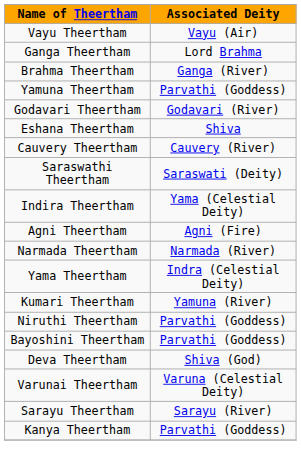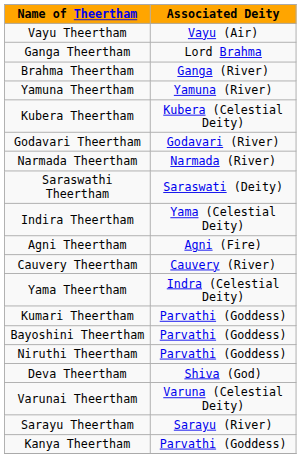 <table class="wikitable sortable" style="width: 25em; text-align: center;">
 <tr>
 </tr>
 <tr>
 </tr>
 <tr style="background:orange">
 <td width="25em"><strong>Name of <a href='#'>Theertham</a></strong></td>
 <td width="25em"><strong>Associated Deity</strong></td>
 </tr>
 <tr>
 <td>Vayu Theertham</td>
 <td><a href='#'>Vayu</a> (Air)</td>
 </tr>
 <tr>
 <td>Ganga Theertham</td>
 <td>Lord <a href='#'>Brahma</a></td>
 </tr>
 <tr>
 <td>Brahma Theertham</td>
 <td><a href='#'>Ganga</a> (River)</td>
 </tr>
 <tr>
 <td>Yamuna Theertham</td>
-<td><a href='#'>Parvathi</a> (Goddess)</td>
+<td><a href='#'>Yamuna</a> (River)</td>
+</tr>
+<tr>
+<td>Kubera Theertham</td>
+<td><a href='#'>Kubera</a> (Celestial Deity)</td>
 </tr>
 <tr>
 <td>Godavari Theertham</td>
 <td><a href='#'>Godavari</a> (River)</td>
 </tr>
 <tr>
-<td>Eshana Theertham</td>
-<td><a href='#'>Shiva</a></td>
-</tr>
-<tr>
-<td>Cauvery Theertham</td>
-<td><a href='#'>Cauvery</a> (River)</td>
+<td>Narmada Theertham</td>
+<td><a href='#'>Narmada</a> (River)</td>
 </tr>
 <tr>
 <td>Saraswathi Theertham</td>
 <td><a href='#'>Saraswati</a> (Deity)</td>
 </tr>
 <tr>
 <td>Indira Theertham</td>
 <td><a href='#'>Yama</a> (Celestial Deity)</td>
 </tr>
 <tr>
 <td>Agni Theertham</td>
 <td><a href='#'>Agni</a> (Fire)</td>
 </tr>
 <tr>
-<td>Narmada Theertham</td>
-<td><a href='#'>Narmada</a> (River)</td>
+<td>Cauvery Theertham</td>
+<td><a href='#'>Cauvery</a> (River)</td>
 </tr>
 <tr>
 <td>Yama Theertham</td>
 <td><a href='#'>Indra</a> (Celestial Deity)</td>
 </tr>
 <tr>
 <td>Kumari Theertham</td>
-<td><a href='#'>Yamuna</a> (River)</td>
-</tr>
-<tr>
-<td>Niruthi Theertham</td>
 <td><a href='#'>Parvathi</a> (Goddess)</td>
 </tr>
 <tr>
 <td>Bayoshini Theertham</td>
+<td><a href='#'>Parvathi</a> (Goddess)</td>
+</tr>
+<tr>
+<td>Niruthi Theertham</td>
 <td><a href='#'>Parvathi</a> (Goddess)</td>
 </tr>
 <tr>
 <td>Deva Theertham</td>
 <td><a href='#'>Shiva</a> (God)</td>
 </tr>
 <tr>
 <td>Varunai Theertham</td>
 <td><a href='#'>Varuna</a> (Celestial Deity)</td>
 </tr>
 <tr>
 <td>Sarayu Theertham</td>
 <td><a href='#'>Sarayu</a> (River)</td>
 </tr>
 <tr>
 <td>Kanya Theertham</td>
 <td><a href='#'>Parvathi</a> (Goddess)</td>
 </tr>
 <tr>
 </tr>
 </table>
